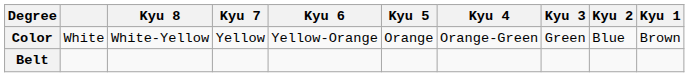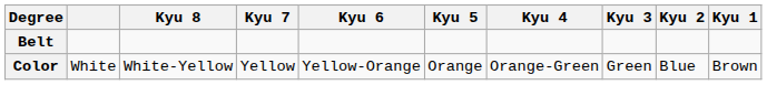 <table class="wikitable">
 <tr>
 <th>Degree</th>
 <th></th>
 <th>Kyu 8</th>
 <th>Kyu 7</th>
 <th>Kyu 6</th>
 <th>Kyu 5</th>
 <th>Kyu 4</th>
 <th>Kyu 3</th>
 <th>Kyu 2</th>
 <th>Kyu 1</th>
 </tr>
 <tr>
+<th>Belt</th>
+<td></td>
+<td></td>
+<td></td>
+<td></td>
+<td></td>
+<td></td>
+<td></td>
+<td></td>
+<td></td>
+</tr>
+<tr>
 <th>Color</th>
 <td>White</td>
 <td>White-Yellow</td>
 <td>Yellow</td>
 <td>Yellow-Orange</td>
 <td>Orange</td>
 <td>Orange-Green</td>
 <td>Green</td>
 <td>Blue</td>
 <td>Brown</td>
 </tr>
-<tr>
-<th>Belt</th>
-<td></td>
-<td></td>
-<td></td>
-<td></td>
-<td></td>
-<td></td>
-<td></td>
-<td></td>
-<td></td>
-</tr>
 </table>
